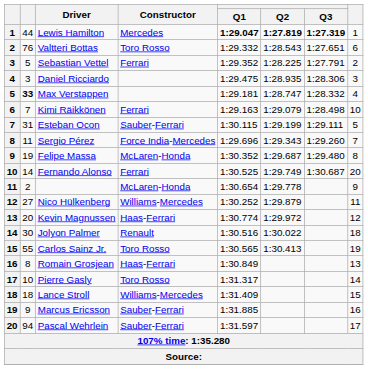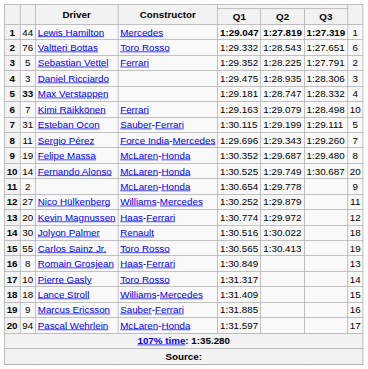 <table class="wikitable sortable" style="font-size: 85%;">
 <tr>
 <th rowspan="2"></th>
 <th rowspan="2"></th>
 <th rowspan="2">Driver</th>
 <th rowspan="2">Constructor</th>
 <th colspan="3"></th>
 <th rowspan="2"></th>
 </tr>
 <tr>
 <th>Q1</th>
 <th>Q2</th>
 <th>Q3</th>
 </tr>
 <tr>
 <th>1</th>
 <td align="center">44</td>
 <td> <a href='#'>Lewis Hamilton</a></td>
 <td><a href='#'>Mercedes</a></td>
 <td><strong>1:29.047</strong></td>
 <td><strong>1:27.819</strong></td>
 <td><strong>1:27.319</strong></td>
 <td align="center">1</td>
 </tr>
 <tr>
 <th>2</th>
 <td align="center">76</td>
 <td> <a href='#'>Valtteri Bottas</a></td>
 <td><a href='#'>Toro Rosso</a></td>
 <td>1:29.332</td>
 <td>1:28.543</td>
 <td>1:27.651</td>
 <td align="center">6</td>
 </tr>
 <tr>
 <th>3</th>
 <td align="center">5</td>
 <td> <a href='#'>Sebastian Vettel</a></td>
 <td><a href='#'>Ferrari</a></td>
 <td>1:29.352</td>
 <td>1:28.225</td>
 <td>1:27.791</td>
 <td align="center">2</td>
 </tr>
 <tr>
 <th>4</th>
 <td align="center">3</td>
 <td> <a href='#'>Daniel Ricciardo</a></td>
 <td></td>
 <td>1:29.475</td>
 <td>1:28.935</td>
 <td>1:28.306</td>
 <td align="center">3</td>
 </tr>
 <tr>
 <th>5</th>
 <td align="center"><strong>33</strong></td>
 <td> <a href='#'>Max Verstappen</a></td>
 <td></td>
 <td>1:29.181</td>
 <td>1:28.747</td>
 <td>1:28.332</td>
 <td align="center">4</td>
 </tr>
 <tr>
 <th>6</th>
 <td align="center">7</td>
 <td> <a href='#'>Kimi Räikkönen</a></td>
 <td><a href='#'>Ferrari</a></td>
 <td>1:29.163</td>
 <td>1:29.079</td>
 <td>1:28.498</td>
 <td align="center">10</td>
 </tr>
 <tr>
 <th>7</th>
 <td align="center">31</td>
 <td> <a href='#'>Esteban Ocon</a></td>
 <td><a href='#'>Sauber</a>-<a href='#'>Ferrari</a></td>
 <td>1:30.115</td>
 <td>1:29.199</td>
 <td>1:29.111</td>
 <td align="center">5</td>
 </tr>
 <tr>
 <th>8</th>
 <td align="center">11</td>
 <td> <a href='#'>Sergio Pérez</a></td>
 <td><a href='#'>Force India</a>-<a href='#'>Mercedes</a></td>
 <td>1:29.696</td>
 <td>1:29.343</td>
 <td>1:29.260</td>
 <td align="center">7</td>
 </tr>
 <tr>
 <th>9</th>
 <td align="center">19</td>
 <td> <a href='#'>Felipe Massa</a></td>
 <td><a href='#'>McLaren</a>-<a href='#'>Honda</a></td>
 <td>1:30.352</td>
 <td>1:29.687</td>
 <td>1:29.480</td>
 <td align="center">8</td>
 </tr>
 <tr>
 <th>10</th>
 <td align="center">14</td>
 <td> <a href='#'>Fernando Alonso</a></td>
-<td><a href='#'>Ferrari</a></td>
+<td><a href='#'>McLaren</a>-<a href='#'>Honda</a></td>
 <td>1:30.525</td>
 <td>1:29.749</td>
 <td>1:30.687</td>
 <td align="center">20</td>
 </tr>
 <tr>
 <th>11</th>
 <td align="center">2</td>
 <td></td>
 <td><a href='#'>McLaren</a>-<a href='#'>Honda</a></td>
 <td>1:30.654</td>
 <td>1:29.778</td>
 <td></td>
 <td align="center">9</td>
 </tr>
 <tr>
 <th>12</th>
 <td align="center">27</td>
 <td> <a href='#'>Nico Hülkenberg</a></td>
 <td><a href='#'>Williams</a>-<a href='#'>Mercedes</a></td>
 <td>1:30.252</td>
 <td>1:29.879</td>
 <td></td>
 <td align="center">11</td>
 </tr>
 <tr>
 <th>13</th>
 <td align="center">20</td>
 <td> <a href='#'>Kevin Magnussen</a></td>
 <td><a href='#'>Haas</a>-<a href='#'>Ferrari</a></td>
 <td>1:30.774</td>
 <td>1:29.972</td>
 <td></td>
 <td align="center">12</td>
 </tr>
 <tr>
 <th>14</th>
 <td align="center">30</td>
 <td> <a href='#'>Jolyon Palmer</a></td>
 <td><a href='#'>Renault</a></td>
 <td>1:30.516</td>
 <td>1:30.022</td>
 <td></td>
 <td align="center">18</td>
 </tr>
 <tr>
 <th>15</th>
 <td align="center">55</td>
 <td> <a href='#'>Carlos Sainz Jr.</a></td>
 <td><a href='#'>Toro Rosso</a></td>
 <td>1:30.565</td>
 <td>1:30.413</td>
 <td></td>
 <td align="center">19</td>
 </tr>
 <tr>
 <th>16</th>
 <td align="center">8</td>
 <td> <a href='#'>Romain Grosjean</a></td>
 <td><a href='#'>Haas</a>-<a href='#'>Ferrari</a></td>
 <td>1:30.849</td>
 <td></td>
 <td></td>
 <td align="center">13</td>
 </tr>
 <tr>
 <th>17</th>
 <td align="center">10</td>
 <td> <a href='#'>Pierre Gasly</a></td>
 <td><a href='#'>Toro Rosso</a></td>
 <td>1:31.317</td>
 <td></td>
 <td></td>
 <td align="center">14</td>
 </tr>
 <tr>
 <th>18</th>
 <td align="center">18</td>
 <td> <a href='#'>Lance Stroll</a></td>
 <td><a href='#'>Williams</a>-<a href='#'>Mercedes</a></td>
 <td>1:31.409</td>
 <td></td>
 <td></td>
 <td align="center">15</td>
 </tr>
 <tr>
 <th>19</th>
 <td align="center">9</td>
 <td> <a href='#'>Marcus Ericsson</a></td>
 <td><a href='#'>Sauber</a>-<a href='#'>Ferrari</a></td>
 <td>1:31.885</td>
 <td></td>
 <td></td>
 <td align="center">16</td>
 </tr>
 <tr>
 <th>20</th>
 <td align="center">94</td>
 <td> <a href='#'>Pascal Wehrlein</a></td>
-<td><a href='#'>Sauber</a>-<a href='#'>Ferrari</a></td>
+<td><a href='#'>McLaren</a>-<a href='#'>Honda</a></td>
 <td>1:31.597</td>
 <td></td>
 <td></td>
 <td align="center">17</td>
 </tr>
 <tr>
 <th colspan="8"><a href='#'>107% time</a>: 1:35.280</th>
 </tr>
 <tr>
 <th colspan="8">Source:</th>
 </tr>
 <tr>
 </tr>
 </table>
